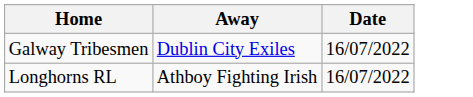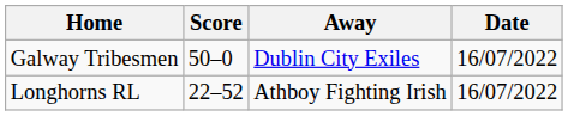 <table class="wikitable">
 <tr>
 <th>Home</th>
+<th>Score</th>
 <th>Away</th>
 <th>Date</th>
 </tr>
 <tr>
 <td> Galway Tribesmen</td>
+<td>50–0</td>
 <td> <a href='#'>Dublin City Exiles</a></td>
 <td>16/07/2022</td>
 </tr>
 <tr>
 <td> Longhorns RL</td>
+<td>22–52</td>
 <td> Athboy Fighting Irish</td>
 <td>16/07/2022</td>
 </tr>
 </table>
